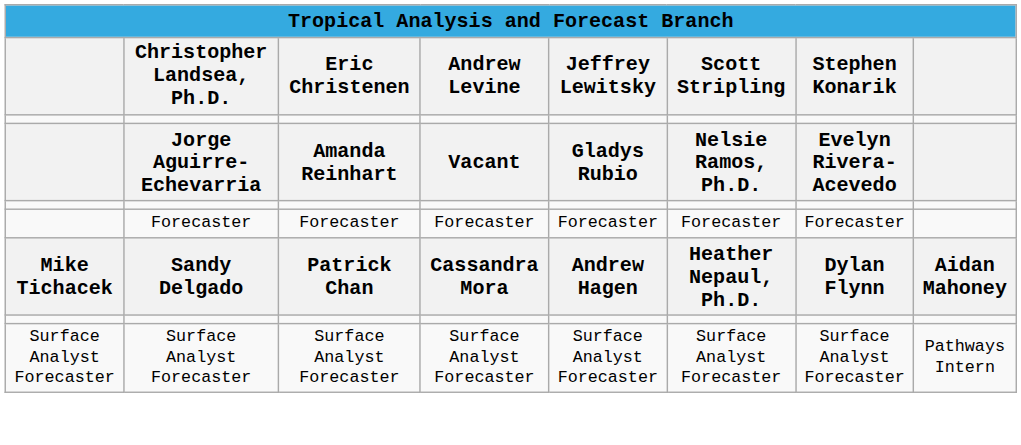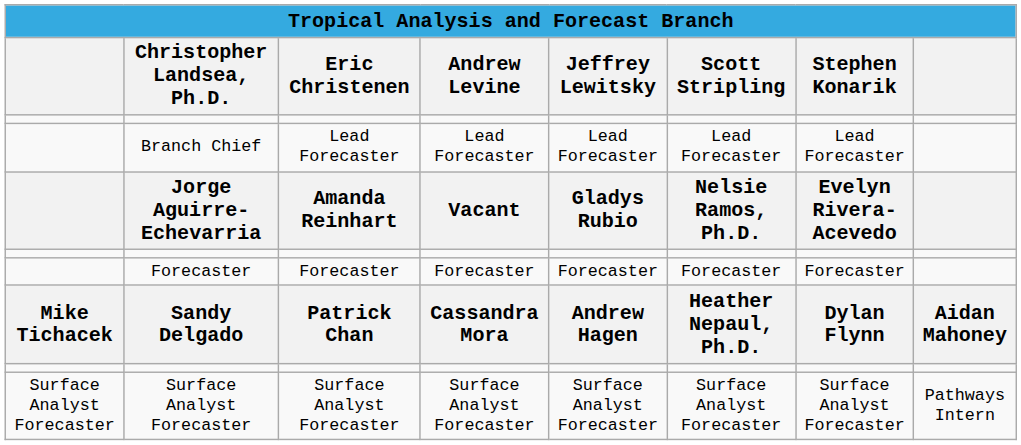 <table class="wikitable" style="text-align:center; margin-left: auto; margin-right: auto; border: none; font-size:90%">
 <tr>
 <td colspan="8" style="text-align:center; width:700px; font-size:120%; color:black; background:#34AAE0;"><strong>Tropical Analysis and Forecast Branch</strong></td>
 </tr>
 <tr>
 <th scope="col" style="width:3em; font-size:120%;"></th>
 <th scope="col" style="width:3em; font-size:120%;">Christopher Landsea, Ph.D.</th>
 <th scope="col" style="width:3em; font-size:120%;">Eric Christenen</th>
 <th scope="col" style="width:3em; font-size:120%;">Andrew Levine</th>
 <th scope="col" style="width:3em; font-size:120%;">Jeffrey Lewitsky</th>
 <th scope="col" style="width:3em; font-size:120%;">Scott Stripling</th>
 <th scope="col" style="width:3em; font-size:120%;">Stephen Konarik</th>
 <th scope="col" style="width:3em; font-size:120%;"></th>
 </tr>
 <tr>
 <td></td>
 <td></td>
 <td></td>
 <td></td>
 <td></td>
 <td></td>
 <td></td>
+<td></td>
+</tr>
+<tr>
+<td></td>
+<td>Branch Chief</td>
+<td>Lead Forecaster</td>
+<td>Lead Forecaster</td>
+<td>Lead Forecaster</td>
+<td>Lead Forecaster</td>
+<td>Lead Forecaster</td>
 <td></td>
 </tr>
 <tr>
 <th scope="col" style="width:3em; font-size:120%;"></th>
 <th scope="col" style="width:3em; font-size:120%;">Jorge Aguirre-Echevarria</th>
 <th scope="col" style="width:3em; font-size:120%;">Amanda Reinhart</th>
 <th scope="col" style="width:3em; font-size:120%;">Vacant</th>
 <th scope="col" style="width:3em; font-size:120%;">Gladys Rubio</th>
 <th scope="col" style="width:3em; font-size:120%;">Nelsie Ramos, Ph.D.</th>
 <th scope="col" style="width:3em; font-size:120%;">Evelyn Rivera-Acevedo</th>
 <th scope="col" style="width:3em; font-size:120%;"></th>
 </tr>
 <tr>
 <td></td>
 <td></td>
 <td></td>
 <td></td>
 <td></td>
 <td></td>
 <td></td>
 <td></td>
 </tr>
 <tr>
 <td></td>
 <td>Forecaster</td>
 <td>Forecaster</td>
 <td>Forecaster</td>
 <td>Forecaster</td>
 <td>Forecaster</td>
 <td>Forecaster</td>
 <td></td>
 </tr>
 <tr>
 <th scope="col" style="width:3em; font-size:120%;">Mike Tichacek</th>
 <th scope="col" style="width:3em; font-size:120%;">Sandy Delgado</th>
 <th scope="col" style="width:3em; font-size:120%;">Patrick Chan</th>
 <th scope="col" style="width:3em; font-size:120%;">Cassandra Mora</th>
 <th scope="col" style="width:3em; font-size:120%;">Andrew Hagen</th>
 <th scope="col" style="width:3em; font-size:120%;">Heather Nepaul, Ph.D.</th>
 <th scope="col" style="width:3em; font-size:120%;">Dylan Flynn</th>
 <th scope="col" style="width:3em; font-size:120%;">Aidan Mahoney</th>
 </tr>
 <tr>
 <td></td>
 <td></td>
 <td></td>
 <td></td>
 <td></td>
 <td></td>
 <td></td>
 <td></td>
 </tr>
 <tr>
 <td>Surface Analyst Forecaster</td>
 <td>Surface Analyst Forecaster</td>
 <td>Surface Analyst Forecaster</td>
 <td>Surface Analyst Forecaster</td>
 <td>Surface Analyst Forecaster</td>
 <td>Surface Analyst Forecaster</td>
 <td>Surface Analyst Forecaster</td>
 <td>Pathways Intern</td>
 </tr>
 <tr>
 </tr>
 </table>
